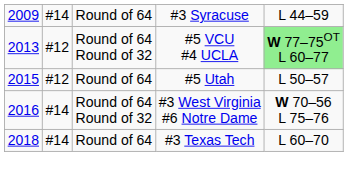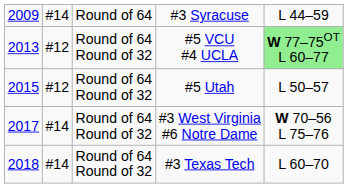 <table class="wikitable">
 <tr align="center">
 <td><a href='#'>2009</a></td>
 <td>#14</td>
 <td>Round of 64</td>
 <td>#3 <a href='#'>Syracuse</a></td>
 <td>L 44–59</td>
 </tr>
 <tr align="center">
 <td><a href='#'>2013</a></td>
 <td>#12</td>
 <td>Round of 64<br>Round of 32</td>
 <td>#5 <a href='#'>VCU</a><br>#4 <a href='#'>UCLA</a></td>
 <td style="background: lightgreen;"><strong>W</strong> 77–75<sup>OT</sup><br> L 60–77</td>
 </tr>
 <tr align="center">
 <td><a href='#'>2015</a></td>
 <td>#12</td>
-<td>Round of 64</td>
+<td>Round of 64<br>Round of 32</td>
 <td>#5 <a href='#'>Utah</a></td>
 <td>L 50–57</td>
 </tr>
 <tr align="center">
-<td><a href='#'>2016</a></td>
+<td><a href='#'>2017</a></td>
 <td>#14</td>
 <td>Round of 64<br>Round of 32</td>
 <td>#3 <a href='#'>West Virginia</a> <br> #6 <a href='#'>Notre Dame</a></td>
 <td><strong>W</strong> 70–56 <br> L 75–76</td>
 </tr>
 <tr align="center">
 <td><a href='#'>2018</a></td>
 <td>#14</td>
-<td>Round of 64</td>
+<td>Round of 64<br>Round of 32</td>
 <td>#3 <a href='#'>Texas Tech</a></td>
 <td>L 60–70</td>
 </tr>
 </table>
